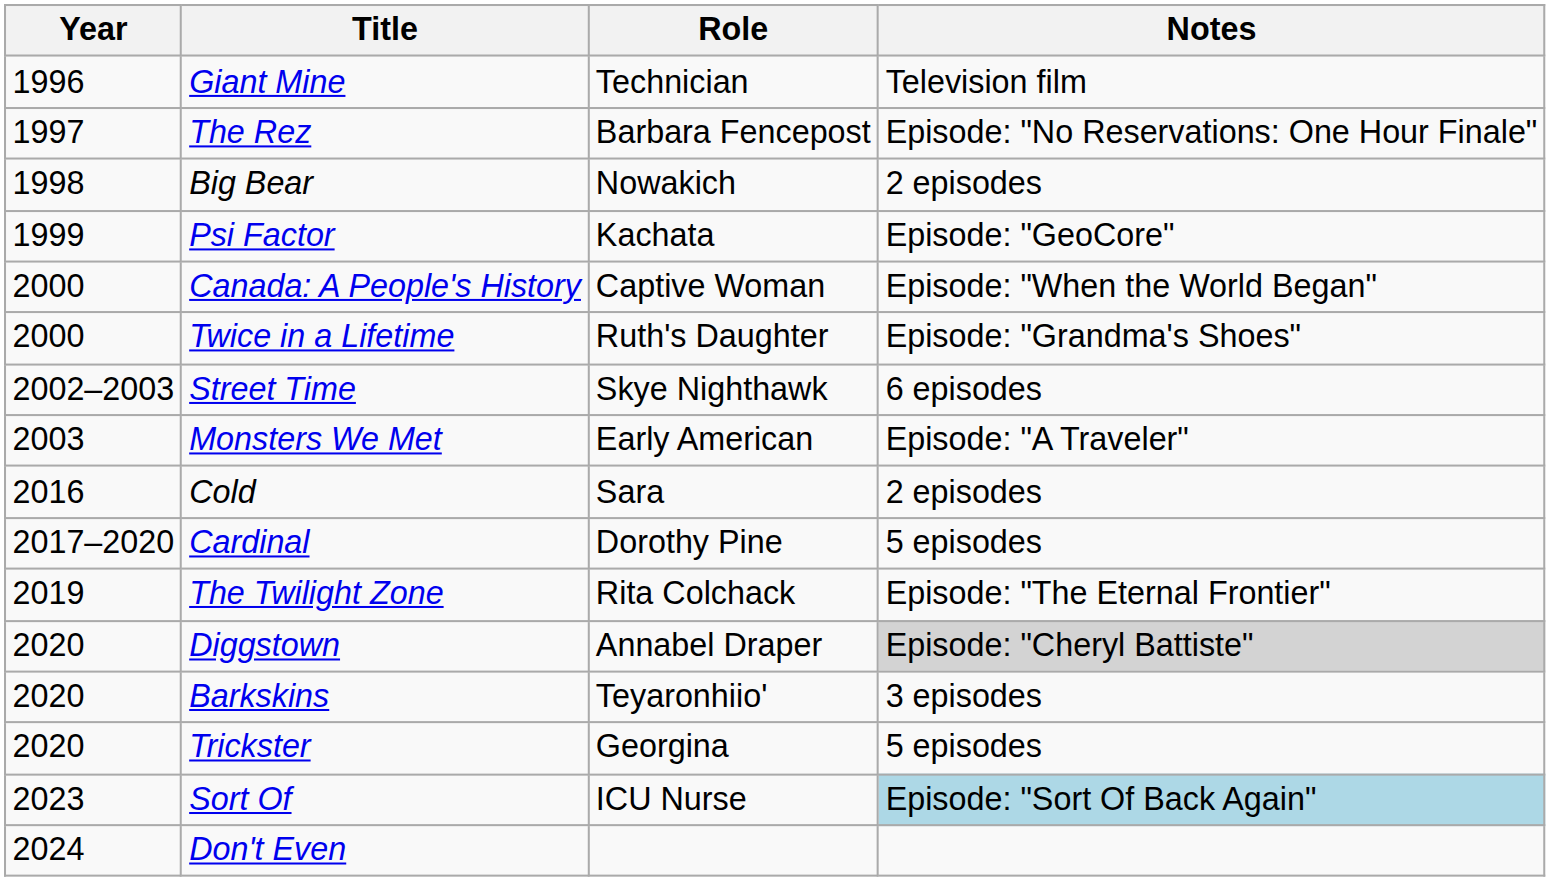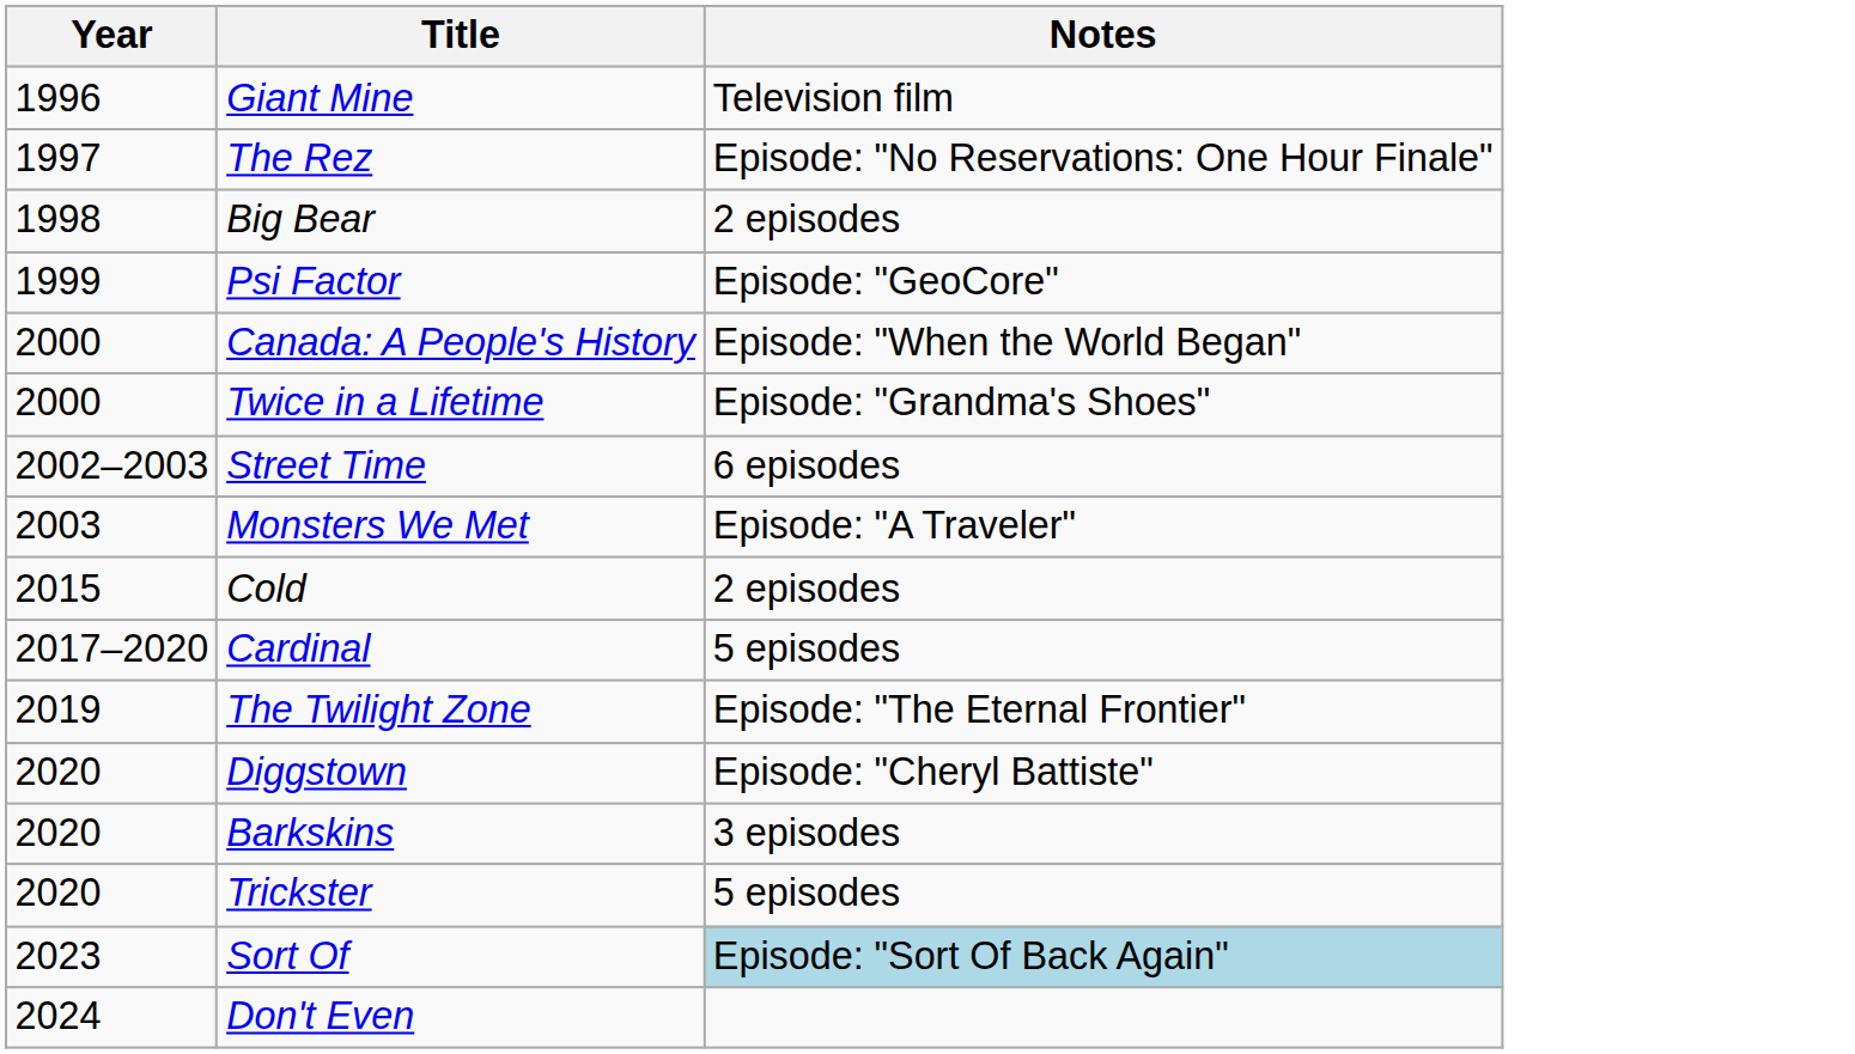 <table class="wikitable sortable">
 <tr>
 <th>Year</th>
 <th>Title</th>
-<th>Role</th>
 <th class="unsortable">Notes</th>
 </tr>
 <tr>
 <td>1996</td>
 <td><em><a href='#'>Giant Mine</a></em></td>
-<td>Technician</td>
 <td>Television film</td>
 </tr>
 <tr>
 <td>1997</td>
 <td data-sort-value="Rez, The"><em><a href='#'>The Rez</a></em></td>
-<td>Barbara Fencepost</td>
 <td>Episode: "No Reservations: One Hour Finale"</td>
 </tr>
 <tr>
 <td>1998</td>
 <td><em>Big Bear</em></td>
-<td>Nowakich</td>
 <td>2 episodes</td>
 </tr>
 <tr>
 <td>1999</td>
 <td><em><a href='#'>Psi Factor</a></em></td>
-<td>Kachata</td>
 <td>Episode: "GeoCore"</td>
 </tr>
 <tr>
 <td>2000</td>
 <td><em><a href='#'>Canada: A People's History</a></em></td>
-<td>Captive Woman</td>
 <td>Episode: "When the World Began"</td>
 </tr>
 <tr>
 <td>2000</td>
 <td><em><a href='#'>Twice in a Lifetime</a></em></td>
-<td>Ruth's Daughter</td>
 <td>Episode: "Grandma's Shoes"</td>
 </tr>
 <tr>
 <td>2002–2003</td>
 <td><em><a href='#'>Street Time</a></em></td>
-<td>Skye Nighthawk</td>
 <td>6 episodes</td>
 </tr>
 <tr>
 <td>2003</td>
 <td><em><a href='#'>Monsters We Met</a></em></td>
-<td>Early American</td>
 <td>Episode: "A Traveler"</td>
 </tr>
 <tr>
-<td>2016</td>
+<td>2015</td>
 <td><em>Cold</em></td>
-<td>Sara</td>
 <td>2 episodes</td>
 </tr>
 <tr>
 <td>2017–2020</td>
 <td><em><a href='#'>Cardinal</a></em></td>
-<td>Dorothy Pine</td>
 <td>5 episodes</td>
 </tr>
 <tr>
 <td>2019</td>
 <td data-sort-value="Twilight Zone, The"><em><a href='#'>The Twilight Zone</a></em></td>
-<td>Rita Colchack</td>
 <td>Episode: "The Eternal Frontier"</td>
 </tr>
 <tr>
 <td>2020</td>
 <td><em><a href='#'>Diggstown</a></em></td>
-<td>Annabel Draper</td>
-<td style="background: lightgrey;">Episode: "Cheryl Battiste"</td>
+<td>Episode: "Cheryl Battiste"</td>
 </tr>
 <tr>
 <td>2020</td>
 <td><em><a href='#'>Barkskins</a></em></td>
-<td>Teyaronhiio'</td>
 <td>3 episodes</td>
 </tr>
 <tr>
 <td>2020</td>
 <td><em><a href='#'>Trickster</a></em></td>
-<td>Georgina</td>
 <td>5 episodes</td>
 </tr>
 <tr>
 <td>2023</td>
 <td><em><a href='#'>Sort Of</a></em></td>
-<td>ICU Nurse</td>
 <td style="background: lightblue;">Episode: "Sort Of Back Again"</td>
 </tr>
 <tr>
 <td>2024</td>
 <td><em><a href='#'>Don't Even</a></em></td>
 <td></td>
-<td></td>
 </tr>
 </table>
